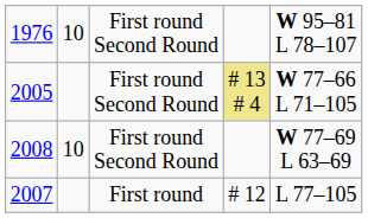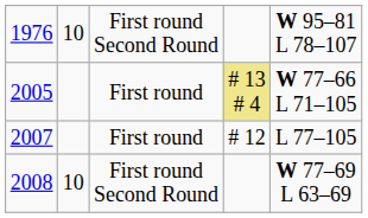 <table class="wikitable">
 <tr align="center">
 <td><a href='#'>1976</a></td>
 <td>10</td>
 <td>First round<br>Second Round</td>
 <td><br></td>
 <td><strong>W</strong> 95–81<br>L 78–107</td>
 </tr>
 <tr align="center">
 <td><a href='#'>2005</a></td>
 <td></td>
-<td>First round<br>Second Round</td>
+<td>First round</td>
 <td style="background: khaki;"># 13 <br># 4 </td>
 <td><strong>W</strong> 77–66<br>L 71–105</td>
+</tr>
+<tr align="center">
+<td><a href='#'>2007</a></td>
+<td></td>
+<td>First round</td>
+<td># 12 </td>
+<td>L 77–105</td>
 </tr>
 <tr align="center">
 <td><a href='#'>2008</a></td>
 <td>10</td>
 <td>First round<br>Second Round</td>
 <td><br></td>
 <td><strong>W</strong> 77–69<br>L 63–69</td>
 </tr>
-<tr align="center">
-<td><a href='#'>2007</a></td>
-<td></td>
-<td>First round</td>
-<td># 12 </td>
-<td>L 77–105</td>
-</tr>
 </table>
